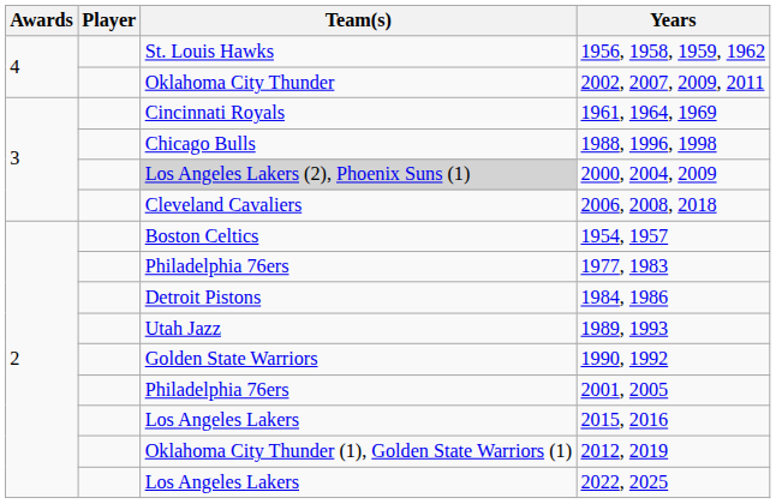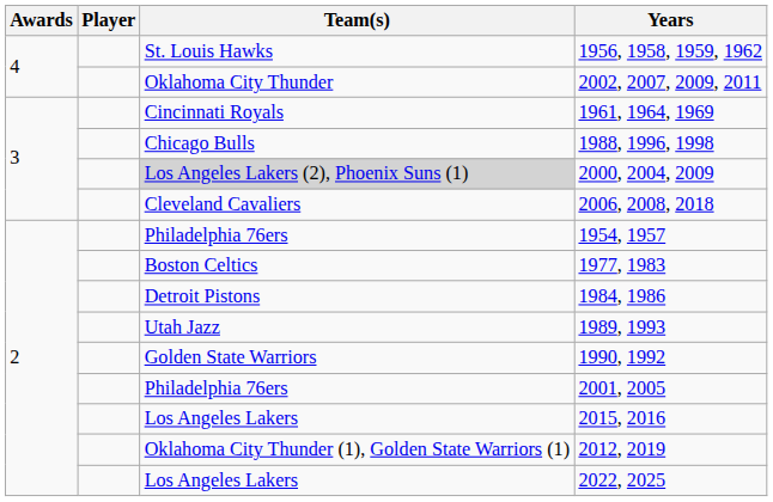 <table class="wikitable sortable">
 <tr>
 <th>Awards</th>
 <th>Player</th>
 <th>Team(s)</th>
 <th>Years</th>
 </tr>
 <tr>
 <td rowspan="2">4</td>
 <td> </td>
 <td><a href='#'>St. Louis Hawks</a></td>
 <td><a href='#'>1956</a>, <a href='#'>1958</a>, <a href='#'>1959</a>, <a href='#'>1962</a></td>
 </tr>
 <tr>
 <td> </td>
 <td><a href='#'>Oklahoma City Thunder</a></td>
 <td><a href='#'>2002</a>, <a href='#'>2007</a>, <a href='#'>2009</a>, <a href='#'>2011</a></td>
 </tr>
 <tr>
 <td rowspan="4">3</td>
 <td> </td>
 <td><a href='#'>Cincinnati Royals</a></td>
 <td><a href='#'>1961</a>, <a href='#'>1964</a>, <a href='#'>1969</a></td>
 </tr>
 <tr>
 <td> </td>
 <td><a href='#'>Chicago Bulls</a></td>
 <td><a href='#'>1988</a>, <a href='#'>1996</a>, <a href='#'>1998</a></td>
 </tr>
 <tr>
 <td> </td>
 <td style="background: lightgrey;"><a href='#'>Los Angeles Lakers</a> (2), <a href='#'>Phoenix Suns</a> (1)</td>
 <td><a href='#'>2000</a>, <a href='#'>2004</a>, <a href='#'>2009</a></td>
 </tr>
 <tr>
 <td> </td>
 <td><a href='#'>Cleveland Cavaliers</a></td>
 <td><a href='#'>2006</a>, <a href='#'>2008</a>, <a href='#'>2018</a></td>
 </tr>
 <tr>
 <td rowspan="9">2</td>
 <td> </td>
-<td><a href='#'>Boston Celtics</a></td>
+<td><a href='#'>Philadelphia 76ers</a></td>
 <td><a href='#'>1954</a>, <a href='#'>1957</a></td>
 </tr>
 <tr>
 <td> </td>
-<td><a href='#'>Philadelphia 76ers</a></td>
+<td><a href='#'>Boston Celtics</a></td>
 <td><a href='#'>1977</a>, <a href='#'>1983</a></td>
 </tr>
 <tr>
 <td> </td>
 <td><a href='#'>Detroit Pistons</a></td>
 <td><a href='#'>1984</a>, <a href='#'>1986</a></td>
 </tr>
 <tr>
 <td> </td>
 <td><a href='#'>Utah Jazz</a></td>
 <td><a href='#'>1989</a>, <a href='#'>1993</a></td>
 </tr>
 <tr>
 <td> </td>
 <td><a href='#'>Golden State Warriors</a></td>
 <td><a href='#'>1990</a>, <a href='#'>1992</a></td>
 </tr>
 <tr>
 <td> </td>
 <td><a href='#'>Philadelphia 76ers</a></td>
 <td><a href='#'>2001</a>, <a href='#'>2005</a></td>
 </tr>
 <tr>
 <td> </td>
 <td><a href='#'>Los Angeles Lakers</a></td>
 <td><a href='#'>2015</a>, <a href='#'>2016</a></td>
 </tr>
 <tr>
 <td> </td>
 <td><a href='#'>Oklahoma City Thunder</a> (1), <a href='#'>Golden State Warriors</a> (1)</td>
 <td><a href='#'>2012</a>, <a href='#'>2019</a></td>
 </tr>
 <tr>
 <td> </td>
 <td><a href='#'>Los Angeles Lakers</a></td>
 <td><a href='#'>2022</a>, <a href='#'>2025</a></td>
 </tr>
 </table>
